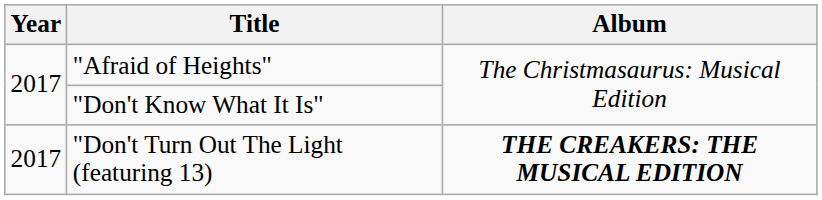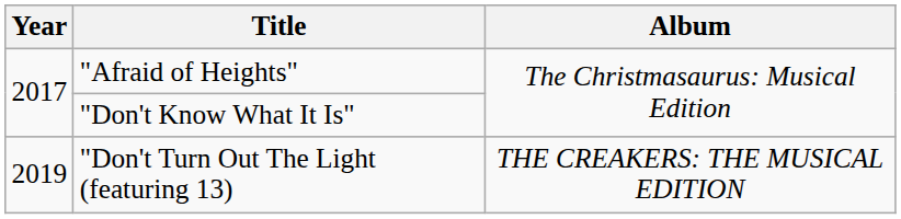 <table class="wikitable plainrowheaders" style="text-align:center;">
 <tr>
 <th scope="col" style="width:1em;">Year</th>
 <th style="width:230px;">Title</th>
 <th style="width:230px;">Album</th>
 </tr>
 <tr>
 <td rowspan="2">2017</td>
 <td align="left">"Afraid of Heights"</td>
 <td rowspan="2"><em>The Christmasaurus: Musical Edition</em></td>
 </tr>
 <tr>
 <td align="left">"Don't Know What It Is"</td>
 </tr>
 <tr>
-<td>2017</td>
+<td>2019</td>
 <td align="left">"Don't Turn Out The Light (featuring 13)</td>
-<td><strong><em>THE CREAKERS: THE MUSICAL EDITION</em></strong></td>
+<td><em>THE CREAKERS: THE MUSICAL EDITION</em></td>
 </tr>
 </table>
